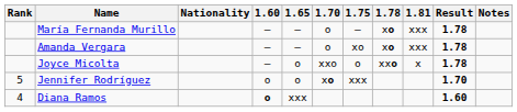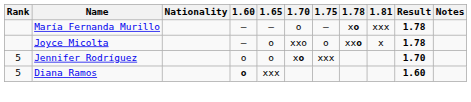 <table class="wikitable sortable" style="text-align:center;font-size:95%">
 <tr>
 <th>Rank</th>
 <th>Name</th>
 <th>Nationality</th>
 <th>1.60</th>
 <th>1.65</th>
 <th>1.70</th>
 <th>1.75</th>
 <th>1.78</th>
 <th>1.81</th>
 <th>Result</th>
 <th>Notes</th>
 </tr>
 <tr>
 <td></td>
 <td align=left><a href='#'>María Fernanda Murillo</a></td>
 <td align=left></td>
 <td>–</td>
 <td>–</td>
 <td>o</td>
 <td>–</td>
-<td>x<strong>o</strong></td>
-<td>xxx</td>
-<td><strong>1.78</strong></td>
-<td></td>
-</tr>
-<tr>
-<td></td>
-<td align=left><a href='#'>Amanda Vergara</a></td>
-<td align=left></td>
-<td>–</td>
-<td>–</td>
-<td>o</td>
-<td>xo</td>
 <td>x<strong>o</strong></td>
 <td>xxx</td>
 <td><strong>1.78</strong></td>
 <td></td>
 </tr>
 <tr>
 <td></td>
 <td align=left><a href='#'>Joyce Micolta</a></td>
 <td align=left></td>
 <td>–</td>
 <td>o</td>
 <td>xxo</td>
 <td>o</td>
 <td>xx<strong>o</strong></td>
 <td>x</td>
 <td><strong>1.78</strong></td>
 <td></td>
 </tr>
 <tr>
 <td>5</td>
 <td align=left><a href='#'>Jennifer Rodríguez</a></td>
 <td align=left></td>
 <td>o</td>
 <td>o</td>
 <td>x<strong>o</strong></td>
 <td>xxx</td>
 <td></td>
 <td></td>
 <td><strong>1.70</strong></td>
 <td></td>
 </tr>
 <tr>
-<td>4</td>
+<td>5</td>
 <td align=left><a href='#'>Diana Ramos</a></td>
 <td align=left></td>
 <td><strong>o</strong></td>
 <td>xxx</td>
 <td></td>
 <td></td>
 <td></td>
 <td></td>
 <td><strong>1.60</strong></td>
 <td></td>
 </tr>
 </table>
